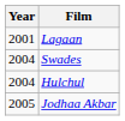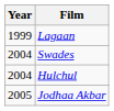 <table class="wikitable sortable" style="font-size:90%">
 <tr style="text-align:center;">
 <th>Year</th>
 <th>Film</th>
 </tr>
 <tr>
-<td>2001</td>
+<td>1999</td>
 <td><em><a href='#'>Lagaan</a></em></td>
 </tr>
 <tr>
 <td>2004</td>
 <td><em><a href='#'>Swades</a></em></td>
 </tr>
 <tr>
 <td>2004</td>
 <td><em><a href='#'>Hulchul</a></em></td>
 </tr>
 <tr>
 <td>2005</td>
 <td><em><a href='#'>Jodhaa Akbar</a></em></td>
 </tr>
 </table>
